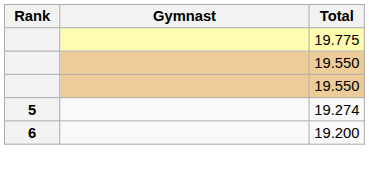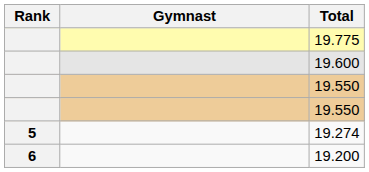 <table class="wikitable sortable" style="text-align:center; font-size:95%">
 <tr>
 <th scope="col" style="width:50px;">Rank</th>
 <th scope="col" style="width:250px;">Gymnast</th>
 <th scope="col" style="width:50px;">Total</th>
 </tr>
 <tr style="background:#fffcaf;">
 <th scope=row style="text-align:center"></th>
 <td style="text-align:left;"></td>
 <td>19.775</td>
+</tr>
+<tr style="background:#e5e5e5;">
+<th scope=row style="text-align:center"></th>
+<td style="text-align:left;"></td>
+<td>19.600</td>
 </tr>
 <tr style="background:#ec9;">
 <th scope=row style="text-align:center"></th>
 <td style="text-align:left;"></td>
 <td>19.550</td>
 </tr>
 <tr style="background:#ec9;">
 <th scope=row style="text-align:center"></th>
 <td style="text-align:left;"></td>
 <td>19.550</td>
 </tr>
 <tr>
 <th scope=row style="text-align:center">5</th>
 <td style="text-align:left;"></td>
 <td>19.274</td>
 </tr>
 <tr>
 <th scope=row style="text-align:center">6</th>
 <td style="text-align:left;"></td>
 <td>19.200</td>
 </tr>
 </table>
